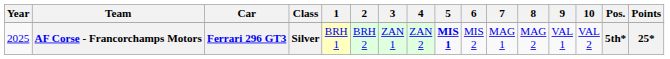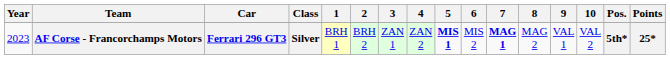 <table class="wikitable" border="1" style="text-align:center; font-size:85%;">
 <tr>
 <th>Year</th>
 <th>Team</th>
 <th>Car</th>
 <th>Class</th>
 <th>1</th>
 <th>2</th>
 <th>3</th>
 <th>4</th>
 <th>5</th>
 <th>6</th>
 <th>7</th>
 <th>8</th>
 <th>9</th>
 <th>10</th>
 <th>Pos.</th>
 <th>Points</th>
 </tr>
 <tr>
 </tr>
 <tr>
-<td><a href='#'>2025</a></td>
+<td><a href='#'>2023</a></td>
 <th><a href='#'>AF Corse</a> - Francorchamps Motors</th>
 <th><a href='#'>Ferrari 296 GT3</a></th>
 <th>Silver</th>
 <td style="background:#FFFFBF;"><a href='#'>BRH<br>1</a><br></td>
 <td style="background:#DFFFDF;"><a href='#'>BRH<br>2</a><br></td>
 <td style="background:#DFFFDF;"><a href='#'>ZAN<br>1</a><br></td>
 <td style="background:#DFFFDF;"><a href='#'>ZAN<br>2</a><br></td>
 <td style="background:#;"><strong><a href='#'>MIS<br>1</a><br></strong></td>
 <td style="background:#;"><a href='#'>MIS<br>2</a><br></td>
-<td style="background:#;"><a href='#'>MAG<br>1</a><br></td>
+<td style="background:#;"><strong><a href='#'>MAG<br>1</a><br></strong></td>
 <td style="background:#;"><a href='#'>MAG<br>2</a><br></td>
 <td style="background:#;"><a href='#'>VAL<br>1</a><br></td>
 <td style="background:#;"><a href='#'>VAL<br>2</a><br></td>
 <th>5th*</th>
 <th>25*</th>
 </tr>
 </table>
